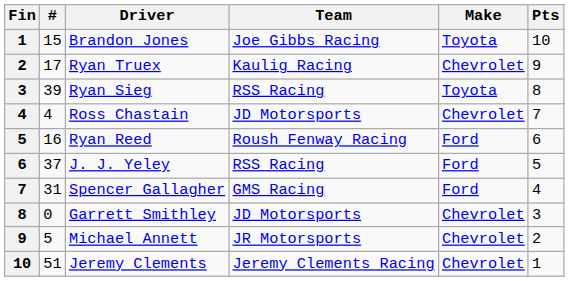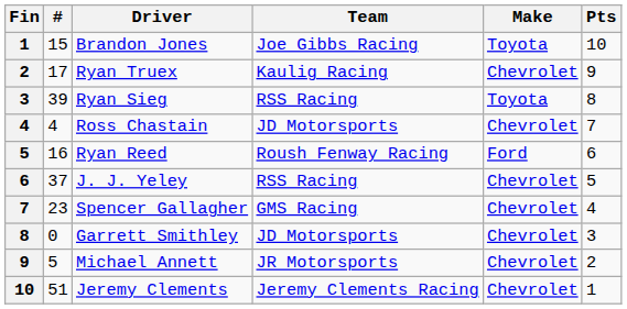 <table class="wikitable" style="font-size:95%">
 <tr>
 <th>Fin</th>
 <th>#</th>
 <th>Driver</th>
 <th>Team</th>
 <th>Make</th>
 <th>Pts</th>
 </tr>
 <tr>
 <th>1</th>
 <td>15</td>
 <td><a href='#'>Brandon Jones</a></td>
 <td><a href='#'>Joe Gibbs Racing</a></td>
 <td><a href='#'>Toyota</a></td>
 <td>10</td>
 </tr>
 <tr>
 <th>2</th>
 <td>17</td>
 <td><a href='#'>Ryan Truex</a></td>
 <td><a href='#'>Kaulig Racing</a></td>
 <td><a href='#'>Chevrolet</a></td>
 <td>9</td>
 </tr>
 <tr>
 <th>3</th>
 <td>39</td>
 <td><a href='#'>Ryan Sieg</a></td>
 <td><a href='#'>RSS Racing</a></td>
 <td><a href='#'>Toyota</a></td>
 <td>8</td>
 </tr>
 <tr>
 <th>4</th>
 <td>4</td>
 <td><a href='#'>Ross Chastain</a></td>
 <td><a href='#'>JD Motorsports</a></td>
 <td><a href='#'>Chevrolet</a></td>
 <td>7</td>
 </tr>
 <tr>
 <th>5</th>
 <td>16</td>
 <td><a href='#'>Ryan Reed</a></td>
 <td><a href='#'>Roush Fenway Racing</a></td>
 <td><a href='#'>Ford</a></td>
 <td>6</td>
 </tr>
 <tr>
 <th>6</th>
 <td>37</td>
 <td><a href='#'>J. J. Yeley</a></td>
 <td><a href='#'>RSS Racing</a></td>
-<td><a href='#'>Ford</a></td>
+<td><a href='#'>Chevrolet</a></td>
 <td>5</td>
 </tr>
 <tr>
 <th>7</th>
-<td>31</td>
+<td>23</td>
 <td><a href='#'>Spencer Gallagher</a></td>
 <td><a href='#'>GMS Racing</a></td>
-<td><a href='#'>Ford</a></td>
+<td><a href='#'>Chevrolet</a></td>
 <td>4</td>
 </tr>
 <tr>
 <th>8</th>
 <td>0</td>
 <td><a href='#'>Garrett Smithley</a></td>
 <td><a href='#'>JD Motorsports</a></td>
 <td><a href='#'>Chevrolet</a></td>
 <td>3</td>
 </tr>
 <tr>
 <th>9</th>
 <td>5</td>
 <td><a href='#'>Michael Annett</a></td>
 <td><a href='#'>JR Motorsports</a></td>
 <td><a href='#'>Chevrolet</a></td>
 <td>2</td>
 </tr>
 <tr>
 <th>10</th>
 <td>51</td>
 <td><a href='#'>Jeremy Clements</a></td>
 <td><a href='#'>Jeremy Clements Racing</a></td>
 <td><a href='#'>Chevrolet</a></td>
 <td>1</td>
 </tr>
 </table>
